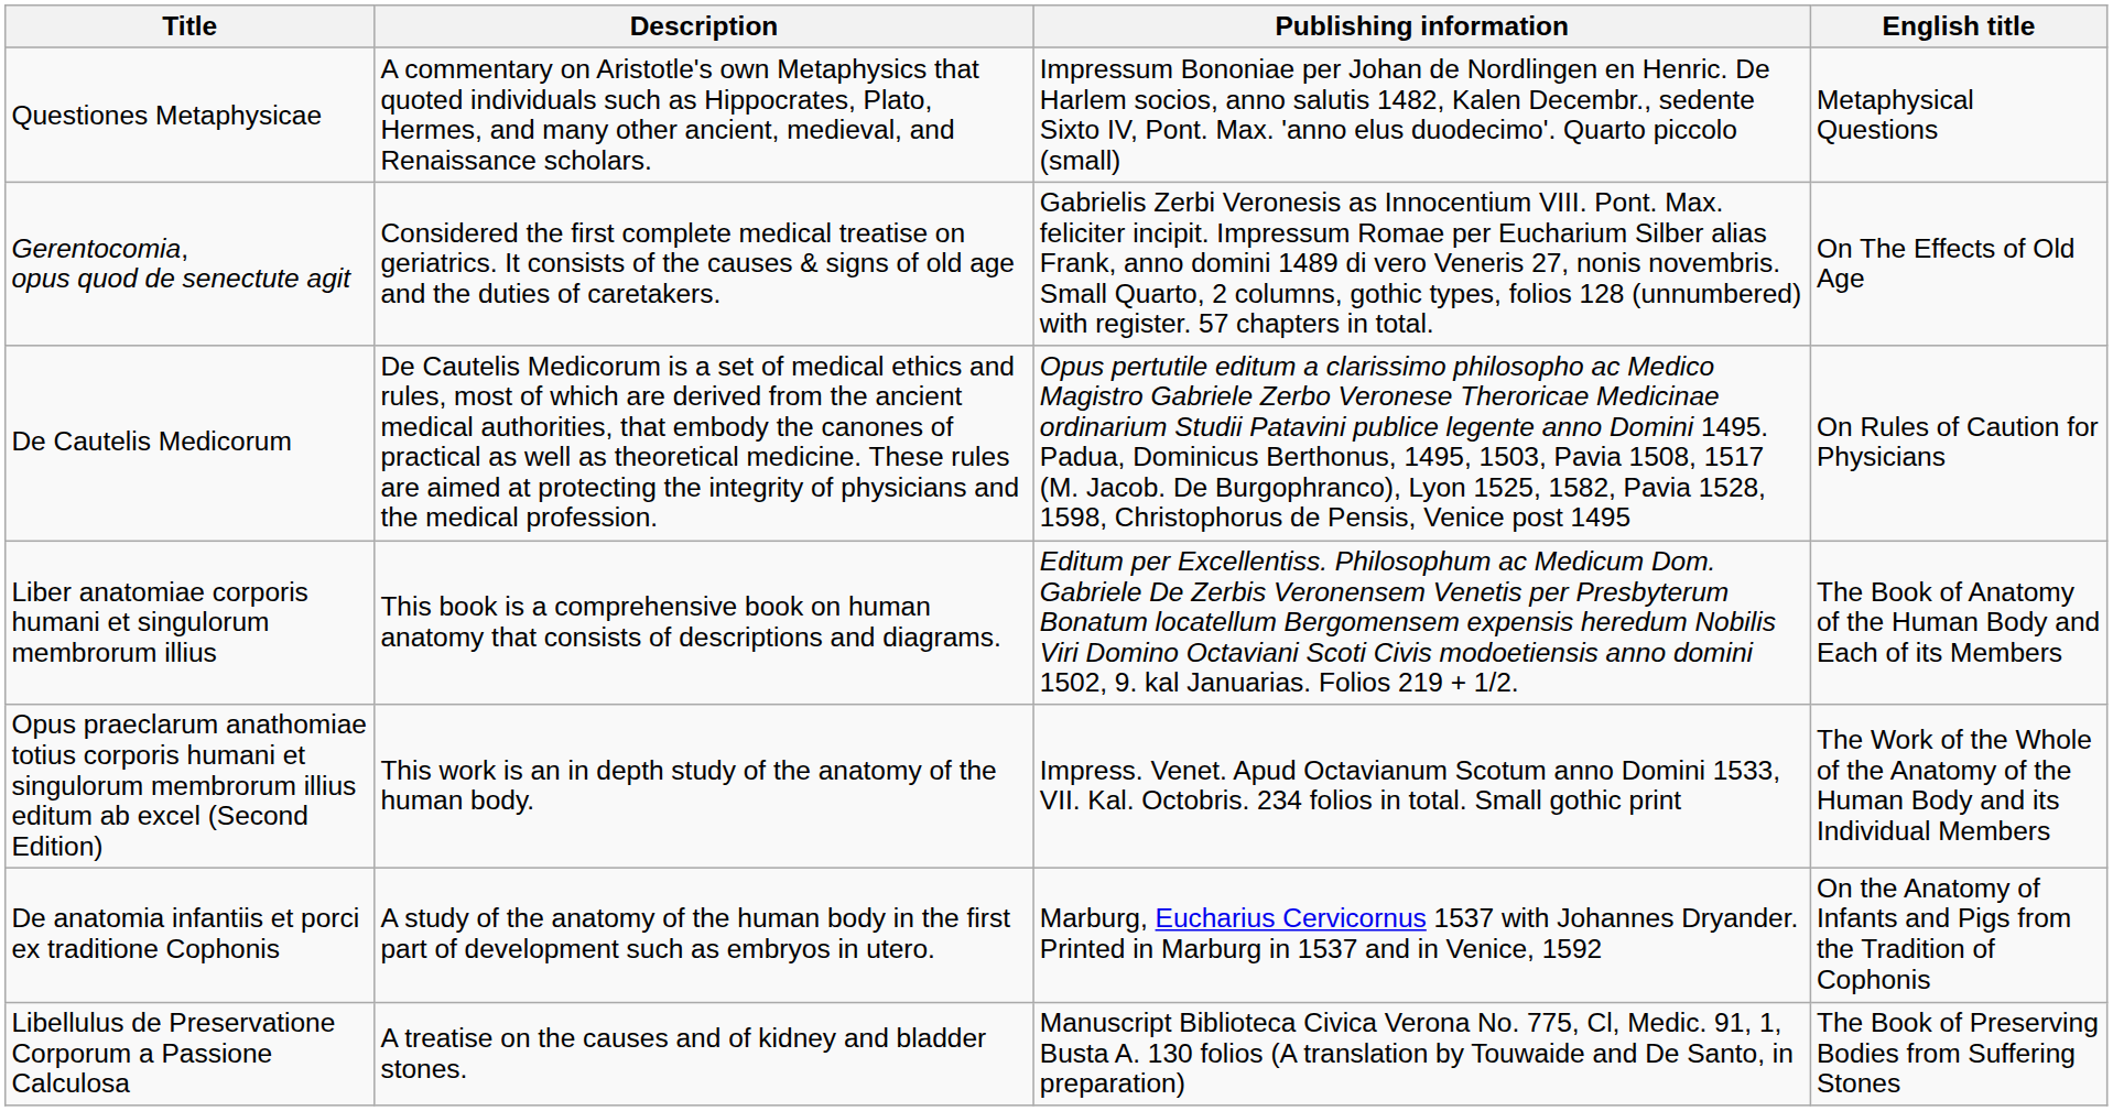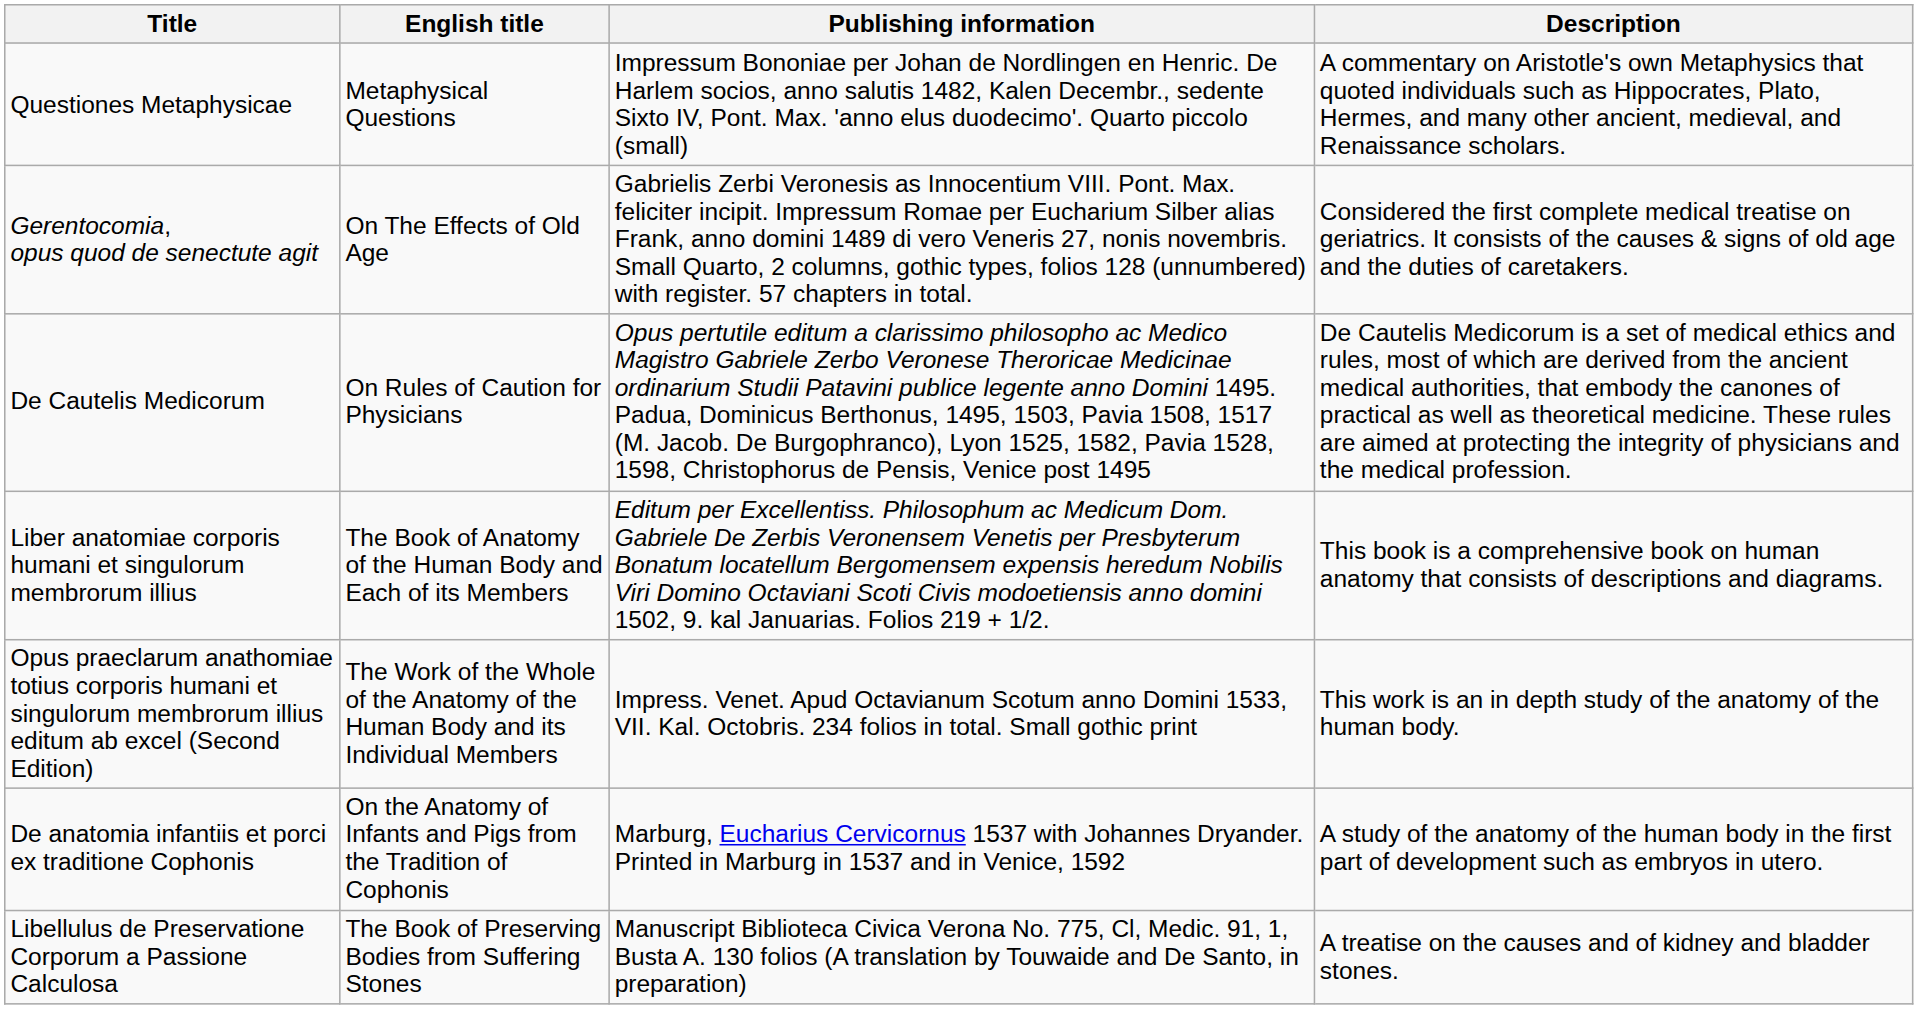 <table class="wikitable">
 <tr>
 <th>Title</th>
+<th>English title</th>
+<th>Publishing information</th>
 <th>Description</th>
-<th>Publishing information</th>
-<th>English title</th>
 </tr>
 <tr>
 <td>Questiones Metaphysicae</td>
+<td>Metaphysical Questions</td>
+<td>Impressum Bononiae per Johan de Nordlingen en Henric. De Harlem socios, anno salutis 1482, Kalen Decembr., sedente Sixto IV, Pont. Max. 'anno elus duodecimo'. Quarto piccolo (small)</td>
 <td>A commentary on Aristotle's own Metaphysics that quoted individuals such as Hippocrates, Plato, Hermes, and many other ancient, medieval, and Renaissance scholars.</td>
-<td>Impressum Bononiae per Johan de Nordlingen en Henric. De Harlem socios, anno salutis 1482, Kalen Decembr., sedente Sixto IV, Pont. Max. 'anno elus duodecimo'. Quarto piccolo (small)</td>
-<td>Metaphysical Questions</td>
 </tr>
 <tr>
 <td><em>Gerentocomia</em>,<br><em>opus quod de senectute agit</em></td>
+<td>On The Effects of Old Age</td>
+<td>Gabrielis Zerbi Veronesis as Innocentium VIII. Pont. Max. feliciter incipit. Impressum Romae per Eucharium Silber alias Frank, anno domini 1489 di vero Veneris 27, nonis novembris.  Small Quarto, 2 columns, gothic types, folios 128 (unnumbered) with register. 57 chapters in total.</td>
 <td>Considered the first complete medical treatise on geriatrics. It consists of the causes & signs of old age and the duties of caretakers.</td>
-<td>Gabrielis Zerbi Veronesis as Innocentium VIII. Pont. Max. feliciter incipit. Impressum Romae per Eucharium Silber alias Frank, anno domini 1489 di vero Veneris 27, nonis novembris.  Small Quarto, 2 columns, gothic types, folios 128 (unnumbered) with register. 57 chapters in total.</td>
-<td>On The Effects of Old Age</td>
 </tr>
 <tr>
 <td>De Cautelis Medicorum</td>
+<td>On Rules of Caution for Physicians</td>
+<td><em>Opus pertutile editum a clarissimo philosopho ac Medico Magistro Gabriele Zerbo Veronese Theroricae Medicinae ordinarium Studii Patavini publice legente anno Domini</em> 1495. Padua, Dominicus Berthonus, 1495, 1503, Pavia 1508, 1517 (M. Jacob. De Burgophranco), Lyon 1525, 1582, Pavia 1528, 1598, Christophorus de Pensis, Venice post 1495</td>
 <td>De Cautelis Medicorum is a set of medical ethics and rules, most of which are derived from the ancient medical authorities, that embody the canones of practical as well as theoretical medicine. These rules are aimed at protecting the integrity of physicians and the medical profession.</td>
-<td><em>Opus pertutile editum a clarissimo philosopho ac Medico Magistro Gabriele Zerbo Veronese Theroricae Medicinae ordinarium Studii Patavini publice legente anno Domini</em> 1495. Padua, Dominicus Berthonus, 1495, 1503, Pavia 1508, 1517 (M. Jacob. De Burgophranco), Lyon 1525, 1582, Pavia 1528, 1598, Christophorus de Pensis, Venice post 1495</td>
-<td>On Rules of Caution for Physicians</td>
 </tr>
 <tr>
 <td>Liber anatomiae corporis humani et singulorum membrorum illius</td>
+<td>The Book of Anatomy of the Human Body and Each of its Members</td>
+<td><em>Editum per Excellentiss. Philosophum ac Medicum Dom. Gabriele De Zerbis Veronensem Venetis per Presbyterum Bonatum locatellum Bergomensem expensis heredum Nobilis Viri Domino Octaviani Scoti Civis modoetiensis anno domini</em> 1502, 9. kal Januarias. Folios 219 + 1/2.</td>
 <td>This book is a comprehensive book on human anatomy that consists of descriptions and diagrams.</td>
-<td><em>Editum per Excellentiss. Philosophum ac Medicum Dom. Gabriele De Zerbis Veronensem Venetis per Presbyterum Bonatum locatellum Bergomensem expensis heredum Nobilis Viri Domino Octaviani Scoti Civis modoetiensis anno domini</em> 1502, 9. kal Januarias. Folios 219 + 1/2.</td>
-<td>The Book of Anatomy of the Human Body and Each of its Members</td>
 </tr>
 <tr>
 <td>Opus praeclarum anathomiae totius corporis humani et singulorum membrorum illius editum ab excel (Second Edition)</td>
+<td>The Work of the Whole of the Anatomy of the Human Body and its Individual Members</td>
+<td>Impress. Venet. Apud Octavianum Scotum anno Domini 1533, VII. Kal. Octobris. 234 folios in total. Small gothic print</td>
 <td>This work is an in depth study of the anatomy of the human body.</td>
-<td>Impress. Venet. Apud Octavianum Scotum anno Domini 1533, VII. Kal. Octobris. 234 folios in total. Small gothic print</td>
-<td>The Work of the Whole of the Anatomy of the Human Body and its Individual Members</td>
 </tr>
 <tr>
 <td>De anatomia infantiis et porci ex traditione Cophonis</td>
+<td>On the Anatomy of Infants and Pigs from the Tradition of Cophonis</td>
+<td>Marburg, <a href='#'>Eucharius Cervicornus</a> 1537 with Johannes Dryander. Printed in Marburg in 1537 and in Venice, 1592</td>
 <td>A study of the anatomy of the human body in the first part of development such as embryos in utero.</td>
-<td>Marburg, <a href='#'>Eucharius Cervicornus</a> 1537 with Johannes Dryander. Printed in Marburg in 1537 and in Venice, 1592</td>
-<td>On the Anatomy of Infants and Pigs from the Tradition of Cophonis</td>
 </tr>
 <tr>
 <td>Libellulus de Preservatione Corporum a Passione Calculosa</td>
+<td>The Book of Preserving Bodies from Suffering Stones</td>
+<td>Manuscript Biblioteca Civica Verona No. 775, Cl, Medic. 91, 1, Busta A. 130 folios (A translation by Touwaide and De Santo, in preparation)</td>
 <td>A treatise on the causes and of kidney and bladder stones.</td>
-<td>Manuscript Biblioteca Civica Verona No. 775, Cl, Medic. 91, 1, Busta A. 130 folios (A translation by Touwaide and De Santo, in preparation)</td>
-<td>The Book of Preserving Bodies from Suffering Stones</td>
 </tr>
 </table>
